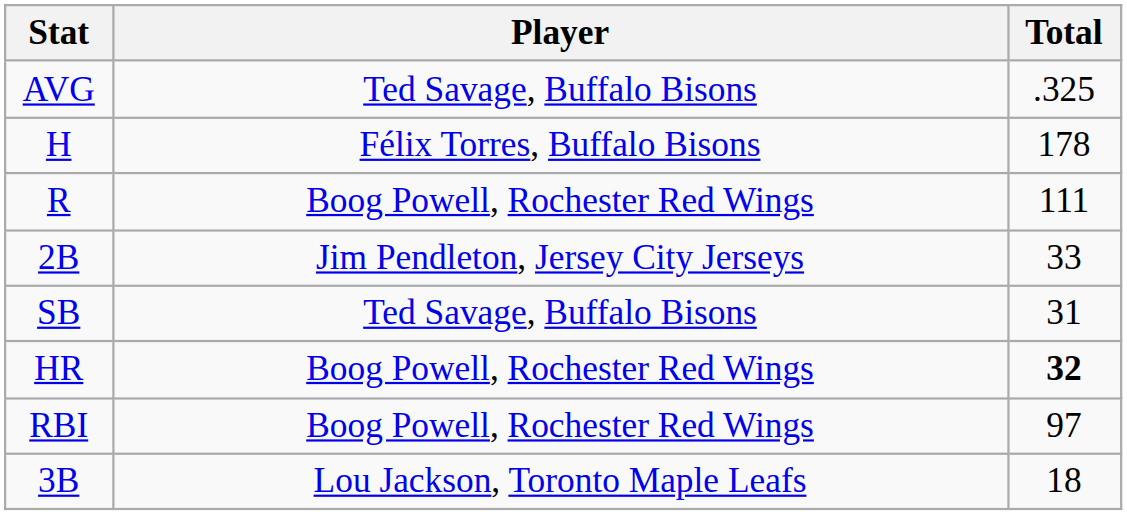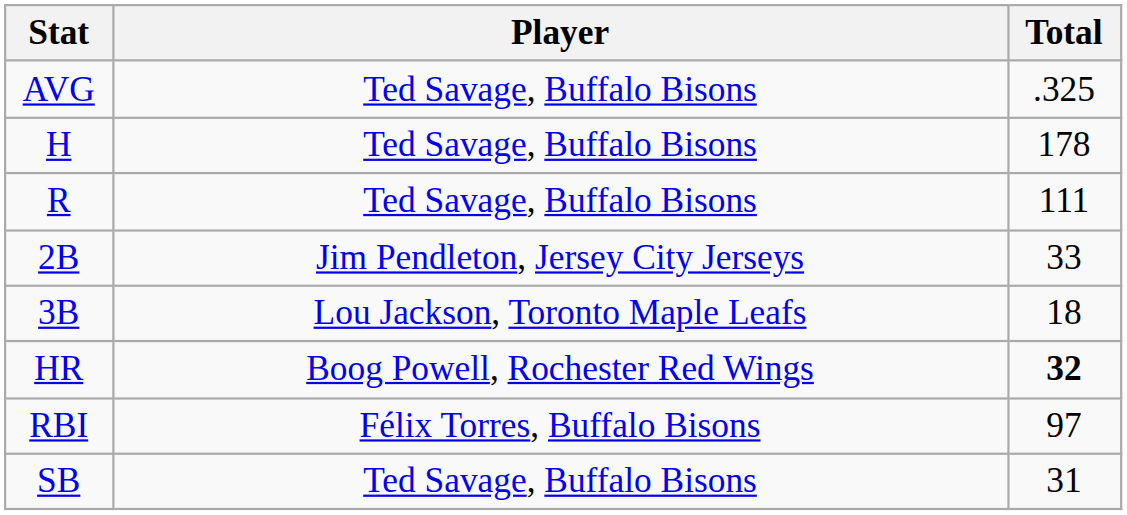 <table class="wikitable" width="40%" style="text-align:center;">
 <tr>
 <th width="5%">Stat</th>
 <th width="60%">Player</th>
 <th width="5%">Total</th>
 </tr>
 <tr>
 <td><a href='#'>AVG</a></td>
 <td><a href='#'>Ted Savage</a>, <a href='#'>Buffalo Bisons</a></td>
 <td>.325</td>
 </tr>
 <tr>
 <td><a href='#'>H</a></td>
-<td><a href='#'>Félix Torres</a>, <a href='#'>Buffalo Bisons</a></td>
+<td><a href='#'>Ted Savage</a>, <a href='#'>Buffalo Bisons</a></td>
 <td>178</td>
 </tr>
 <tr>
 <td><a href='#'>R</a></td>
-<td><a href='#'>Boog Powell</a>, <a href='#'>Rochester Red Wings</a></td>
+<td><a href='#'>Ted Savage</a>, <a href='#'>Buffalo Bisons</a></td>
 <td>111</td>
 </tr>
 <tr>
 <td><a href='#'>2B</a></td>
 <td><a href='#'>Jim Pendleton</a>, <a href='#'>Jersey City Jerseys</a></td>
 <td>33</td>
 </tr>
 <tr>
-<td><a href='#'>SB</a></td>
-<td><a href='#'>Ted Savage</a>, <a href='#'>Buffalo Bisons</a></td>
-<td>31</td>
+<td><a href='#'>3B</a></td>
+<td><a href='#'>Lou Jackson</a>, <a href='#'>Toronto Maple Leafs</a></td>
+<td>18</td>
 </tr>
 <tr>
 <td><a href='#'>HR</a></td>
 <td><a href='#'>Boog Powell</a>, <a href='#'>Rochester Red Wings</a></td>
 <td><strong>32</strong></td>
 </tr>
 <tr>
 <td><a href='#'>RBI</a></td>
-<td><a href='#'>Boog Powell</a>, <a href='#'>Rochester Red Wings</a></td>
+<td><a href='#'>Félix Torres</a>, <a href='#'>Buffalo Bisons</a></td>
 <td>97</td>
 </tr>
 <tr>
-<td><a href='#'>3B</a></td>
-<td><a href='#'>Lou Jackson</a>, <a href='#'>Toronto Maple Leafs</a></td>
-<td>18</td>
+<td><a href='#'>SB</a></td>
+<td><a href='#'>Ted Savage</a>, <a href='#'>Buffalo Bisons</a></td>
+<td>31</td>
 </tr>
 </table>
